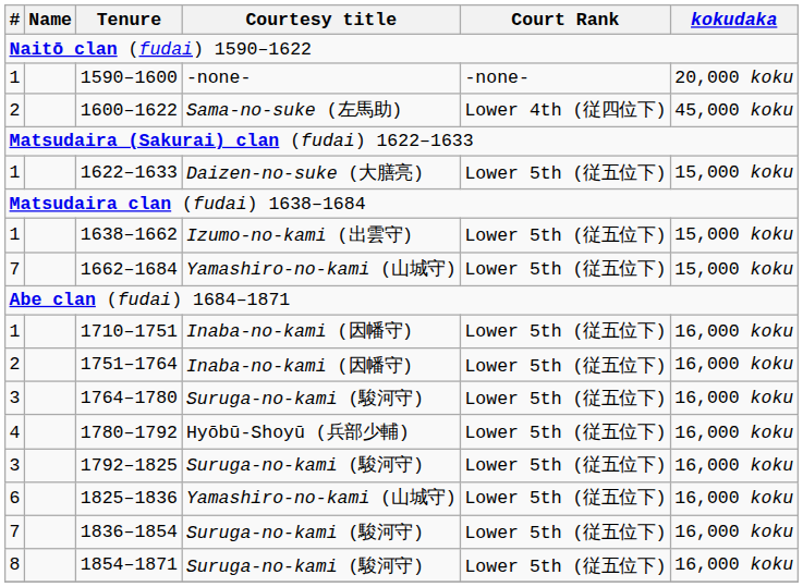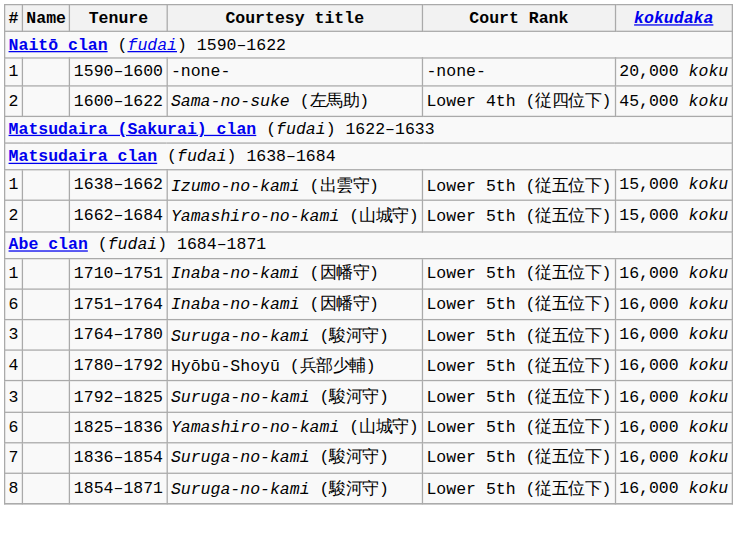 <table class=wikitable>
 <tr>
 <th>#</th>
 <th>Name</th>
 <th>Tenure</th>
 <th>Courtesy title</th>
 <th>Court Rank</th>
 <th><em><a href='#'>kokudaka</a></em></th>
 </tr>
 <tr>
 <td colspan=6> <strong><a href='#'>Naitō clan</a></strong> (<em><a href='#'>fudai</a></em>) 1590–1622</td>
 </tr>
 <tr>
 <td>1</td>
 <td></td>
 <td>1590–1600</td>
 <td>-none-</td>
 <td>-none-</td>
 <td>20,000 <em>koku</em></td>
 </tr>
 <tr>
 <td>2</td>
 <td></td>
 <td>1600–1622</td>
 <td><em>Sama-no-suke</em> (左馬助)</td>
 <td>Lower 4th (従四位下)</td>
 <td>45,000 <em>koku</em></td>
 </tr>
 <tr>
 <td colspan=6> <strong><a href='#'>Matsudaira (Sakurai) clan</a></strong> (<em>fudai</em>) 1622–1633</td>
 </tr>
 <tr>
-<td>1</td>
-<td></td>
-<td>1622–1633</td>
-<td><em>Daizen-no-suke</em> (大膳亮)</td>
-<td>Lower 5th (従五位下)</td>
-<td>15,000 <em>koku</em></td>
-</tr>
-<tr>
 <td colspan=6> <strong><a href='#'>Matsudaira clan</a></strong> (<em>fudai</em>) 1638–1684</td>
 </tr>
 <tr>
 <td>1</td>
 <td></td>
 <td>1638–1662</td>
 <td><em>Izumo-no-kami</em> (出雲守)</td>
 <td>Lower 5th (従五位下)</td>
 <td>15,000 <em>koku</em></td>
 </tr>
 <tr>
-<td>7</td>
+<td>2</td>
 <td></td>
 <td>1662–1684</td>
 <td><em>Yamashiro-no-kami</em> (山城守)</td>
 <td>Lower 5th (従五位下)</td>
 <td>15,000 <em>koku</em></td>
 </tr>
 <tr>
 <td colspan=6> <strong><a href='#'>Abe clan</a></strong> (<em>fudai</em>) 1684–1871</td>
 </tr>
 <tr>
 <td>1</td>
 <td></td>
 <td>1710–1751</td>
 <td><em>Inaba-no-kami</em> (因幡守)</td>
 <td>Lower 5th (従五位下)</td>
 <td>16,000 <em>koku</em></td>
 </tr>
 <tr>
-<td>2</td>
+<td>6</td>
 <td></td>
 <td>1751–1764</td>
 <td><em>Inaba-no-kami</em> (因幡守)</td>
 <td>Lower 5th (従五位下)</td>
 <td>16,000 <em>koku</em></td>
 </tr>
 <tr>
 <td>3</td>
 <td></td>
 <td>1764–1780</td>
 <td><em>Suruga-no-kami</em> (駿河守)</td>
 <td>Lower 5th (従五位下)</td>
 <td>16,000 <em>koku</em></td>
 </tr>
 <tr>
 <td>4</td>
 <td></td>
 <td>1780–1792</td>
 <td>Hyōbū-Shoyū (兵部少輔)</td>
 <td>Lower 5th (従五位下)</td>
 <td>16,000 <em>koku</em></td>
 </tr>
 <tr>
 <td>3</td>
 <td></td>
 <td>1792–1825</td>
 <td><em>Suruga-no-kami</em> (駿河守)</td>
 <td>Lower 5th (従五位下)</td>
 <td>16,000 <em>koku</em></td>
 </tr>
 <tr>
 <td>6</td>
 <td></td>
 <td>1825–1836</td>
 <td><em>Yamashiro-no-kami</em> (山城守)</td>
 <td>Lower 5th (従五位下)</td>
 <td>16,000 <em>koku</em></td>
 </tr>
 <tr>
 <td>7</td>
 <td></td>
 <td>1836–1854</td>
 <td><em>Suruga-no-kami</em> (駿河守)</td>
 <td>Lower 5th (従五位下)</td>
 <td>16,000 <em>koku</em></td>
 </tr>
 <tr>
 <td>8</td>
 <td></td>
 <td>1854–1871</td>
 <td><em>Suruga-no-kami</em> (駿河守)</td>
 <td>Lower 5th (従五位下)</td>
 <td>16,000 <em>koku</em></td>
 </tr>
 <tr>
 </tr>
 </table>
